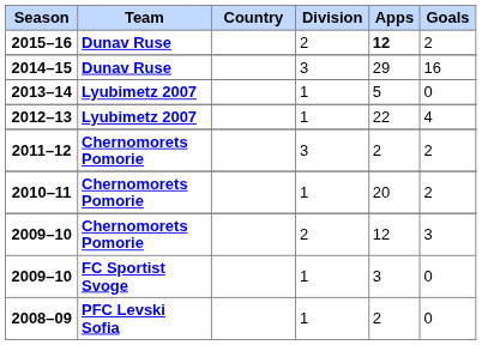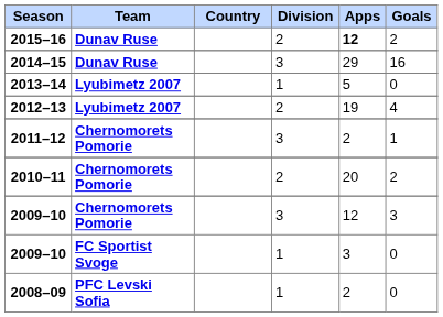 <table border=1 style="border-collapse:collapse; font-size:90%;" cellpadding=3 cellspacing=0 width=70%>
 <tr bgcolor=#C1D8FF align=center>
 <th width=10%>Season</th>
 <th width=20%>Team</th>
 <th width=15%>Country</th>
 <th width=5%>Division</th>
 <th width=5%>Apps</th>
 <th width=5%>Goals</th>
 </tr>
 <tr>
 <td align=center><strong>2015–16</strong></td>
 <td><strong><a href='#'>Dunav Ruse</a></strong></td>
 <td></td>
 <td>2</td>
 <td><strong>12</strong></td>
 <td>2</td>
 </tr>
 <tr>
 </tr>
 <tr>
 </tr>
 <tr>
 <td align=center><strong>2014–15</strong></td>
 <td><strong><a href='#'>Dunav Ruse</a></strong></td>
 <td></td>
 <td>3</td>
 <td>29</td>
 <td>16</td>
 </tr>
 <tr>
 </tr>
 <tr>
 </tr>
 <tr>
 <td align=center><strong>2013–14</strong></td>
 <td><strong><a href='#'>Lyubimetz 2007</a></strong></td>
 <td></td>
 <td>1</td>
 <td>5</td>
 <td>0</td>
 </tr>
 <tr>
 </tr>
 <tr>
 </tr>
 <tr>
 <td align=center><strong>2012–13</strong></td>
 <td><strong><a href='#'>Lyubimetz 2007</a></strong></td>
 <td></td>
-<td>1</td>
-<td>22</td>
+<td>2</td>
+<td>19</td>
 <td>4</td>
 </tr>
 <tr>
 </tr>
 <tr>
 </tr>
 <tr>
 <td align=center><strong>2011–12</strong></td>
 <td><strong><a href='#'>Chernomorets Pomorie</a></strong></td>
 <td></td>
 <td>3</td>
 <td>2</td>
-<td>2</td>
+<td>1</td>
 </tr>
 <tr>
 </tr>
 <tr>
 </tr>
 <tr>
 <td align=center><strong>2010–11</strong></td>
 <td><strong><a href='#'>Chernomorets Pomorie</a></strong></td>
 <td></td>
-<td>1</td>
+<td>2</td>
 <td>20</td>
 <td>2</td>
 </tr>
 <tr>
 </tr>
 <tr>
 <td align=center><strong>2009–10</strong></td>
 <td><strong><a href='#'>Chernomorets Pomorie</a></strong></td>
 <td></td>
-<td>2</td>
+<td>3</td>
 <td>12</td>
 <td>3</td>
 </tr>
 <tr>
 <td align=center><strong>2009–10</strong></td>
 <td><strong><a href='#'>FC Sportist Svoge</a></strong></td>
 <td></td>
 <td>1</td>
 <td>3</td>
 <td>0</td>
 </tr>
 <tr>
 <td align=center><strong>2008–09</strong></td>
 <td><strong><a href='#'>PFC Levski Sofia</a></strong></td>
 <td></td>
 <td>1</td>
 <td>2</td>
 <td>0</td>
 </tr>
 </table>
